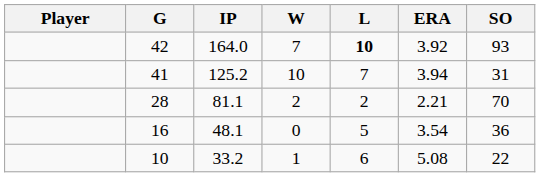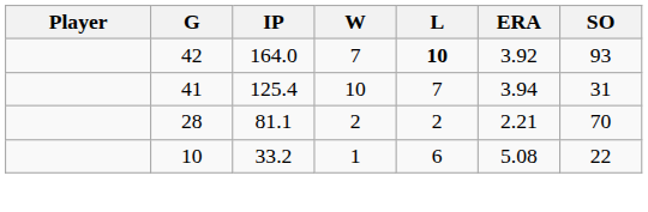 <table class="wikitable sortable">
 <tr>
 <th bgcolor="#DDDDFF" width="16%">Player</th>
 <th bgcolor="#DDDDFF" width="9%">G</th>
 <th bgcolor="#DDDDFF" width="9%">IP</th>
 <th bgcolor="#DDDDFF" width="9%">W</th>
 <th bgcolor="#DDDDFF" width="9%">L</th>
 <th bgcolor="#DDDDFF" width="9%">ERA</th>
 <th bgcolor="#DDDDFF" width="9%">SO</th>
 </tr>
 <tr align="center">
 <td></td>
 <td>42</td>
 <td>164.0</td>
 <td>7</td>
 <td><strong>10</strong></td>
 <td>3.92</td>
 <td>93</td>
 </tr>
 <tr align="center">
 <td></td>
 <td>41</td>
-<td>125.2</td>
+<td>125.4</td>
 <td>10</td>
 <td>7</td>
 <td>3.94</td>
 <td>31</td>
 </tr>
 <tr align="center">
 <td></td>
 <td>28</td>
 <td>81.1</td>
 <td>2</td>
 <td>2</td>
 <td>2.21</td>
 <td>70</td>
 </tr>
 <tr align="center">
 <td></td>
-<td>16</td>
-<td>48.1</td>
-<td>0</td>
-<td>5</td>
-<td>3.54</td>
-<td>36</td>
-</tr>
-<tr align="center">
-<td></td>
 <td>10</td>
 <td>33.2</td>
 <td>1</td>
 <td>6</td>
 <td>5.08</td>
 <td>22</td>
 </tr>
 </table>
